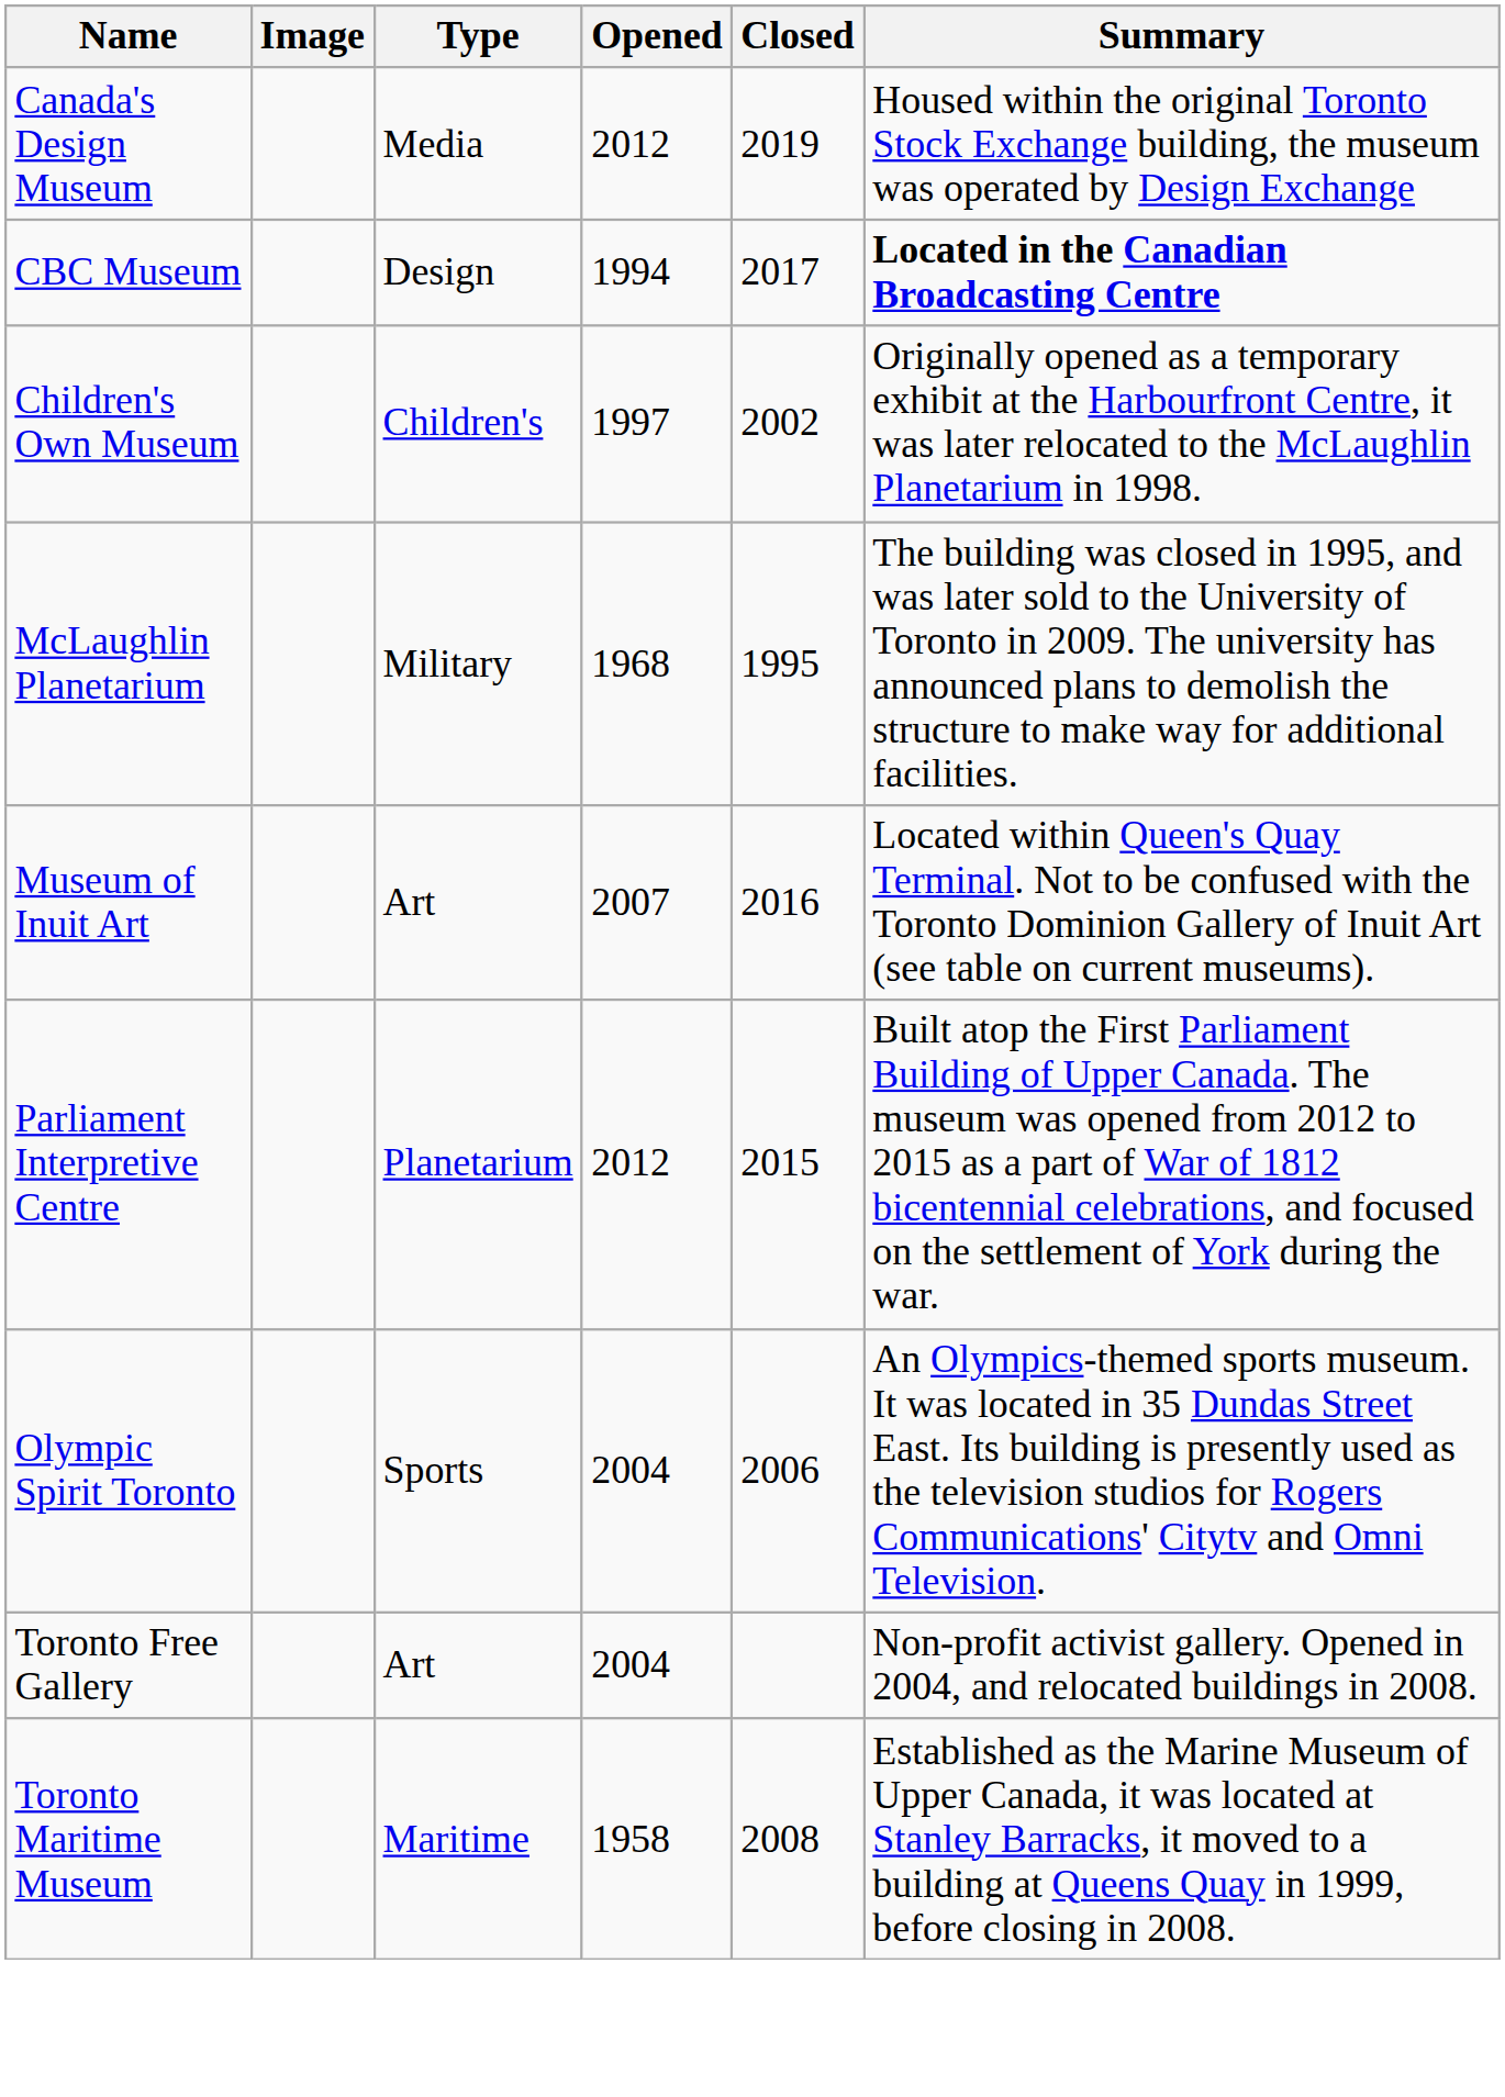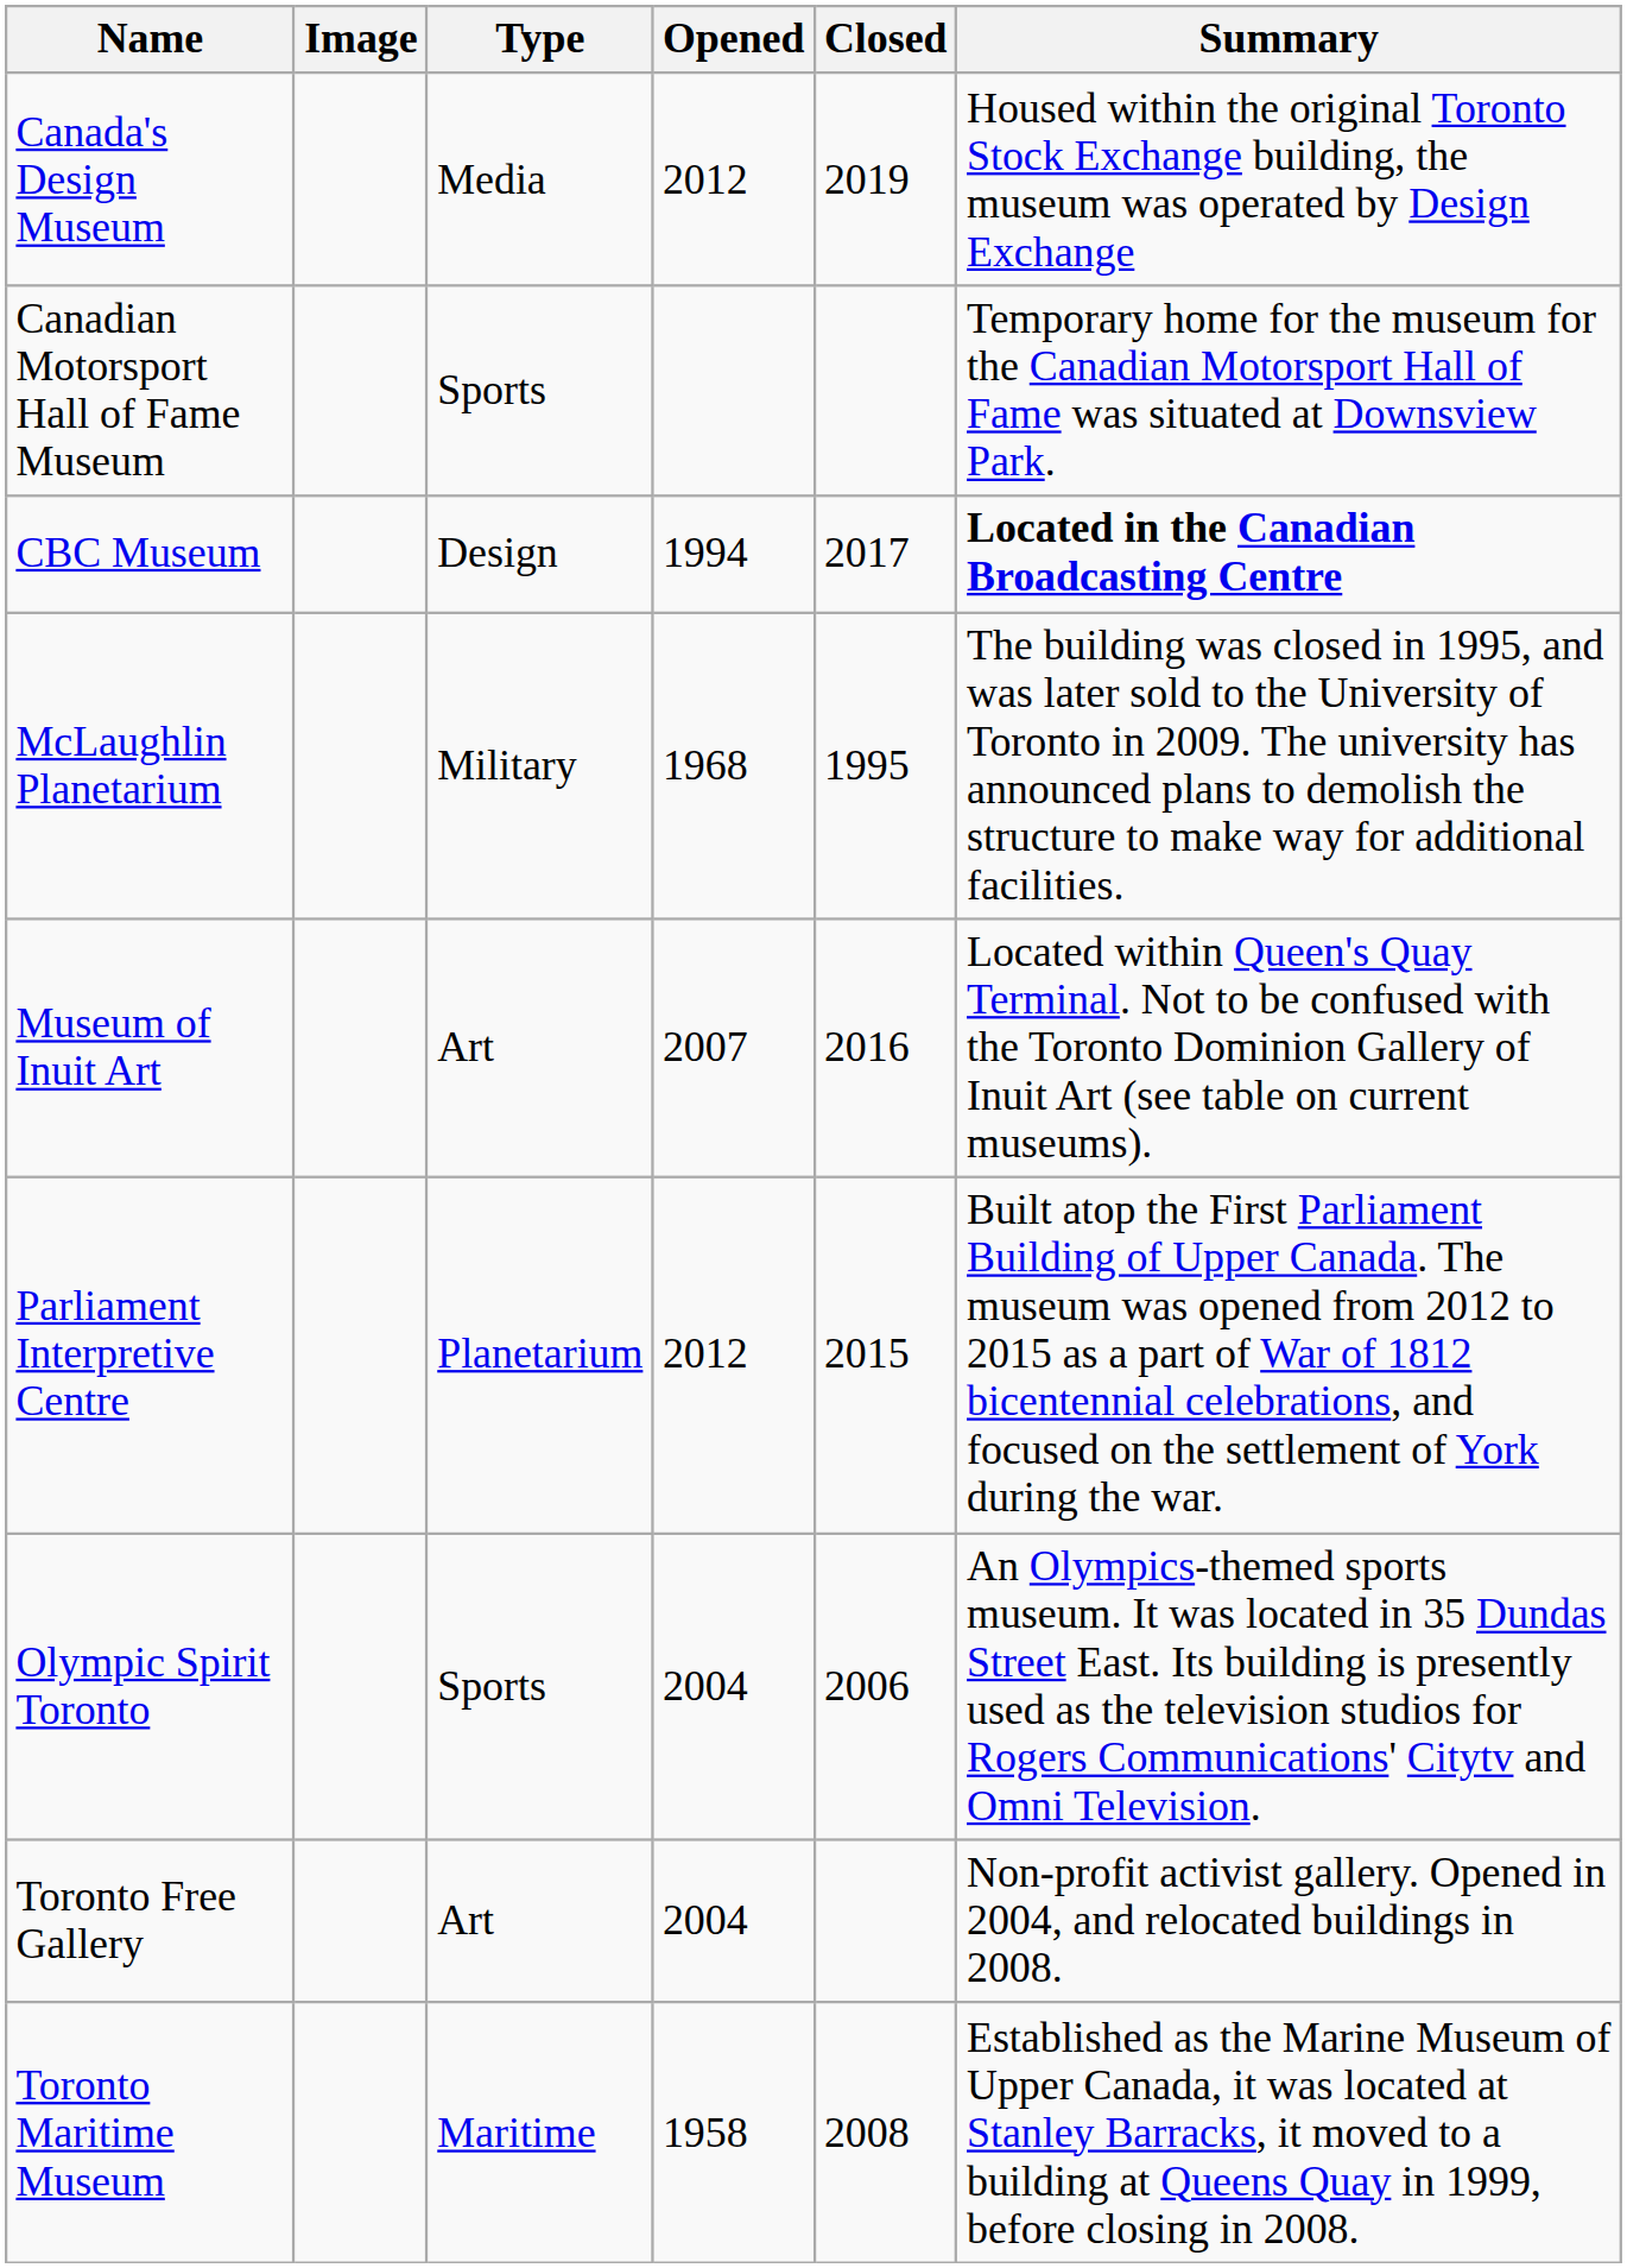 <table class="wikitable sortable">
 <tr>
 <th>Name</th>
 <th class="unsortable">Image</th>
 <th>Type</th>
 <th>Opened</th>
 <th>Closed</th>
 <th class="unsortable">Summary</th>
 </tr>
 <tr>
 <td><a href='#'>Canada's Design Museum</a></td>
 <td></td>
 <td>Media</td>
 <td>2012</td>
 <td>2019</td>
 <td>Housed within the original <a href='#'>Toronto Stock Exchange</a> building, the museum was operated by <a href='#'>Design Exchange</a></td>
 </tr>
 <tr>
+<td>Canadian Motorsport Hall of Fame Museum</td>
+<td></td>
+<td>Sports</td>
+<td></td>
+<td></td>
+<td>Temporary home for the museum for the <a href='#'>Canadian Motorsport Hall of Fame</a> was situated at <a href='#'>Downsview Park</a>.</td>
+</tr>
+<tr>
 <td><a href='#'>CBC Museum</a></td>
 <td></td>
 <td>Design</td>
 <td>1994</td>
 <td>2017</td>
 <td><strong>Located in the <a href='#'>Canadian Broadcasting Centre</a></strong></td>
-</tr>
-<tr>
-<td><a href='#'>Children's Own Museum</a></td>
-<td></td>
-<td><a href='#'>Children's</a></td>
-<td>1997</td>
-<td>2002</td>
-<td>Originally opened as a temporary exhibit at the <a href='#'>Harbourfront Centre</a>, it was later relocated to the <a href='#'>McLaughlin Planetarium</a> in 1998.</td>
 </tr>
 <tr>
 <td><a href='#'>McLaughlin Planetarium</a></td>
 <td></td>
 <td>Military</td>
 <td>1968</td>
 <td>1995</td>
 <td>The building was closed in 1995, and was later sold to the University of Toronto in 2009. The university has announced plans to demolish the structure to make way for additional facilities.</td>
 </tr>
 <tr>
 <td><a href='#'>Museum of Inuit Art</a></td>
 <td></td>
 <td>Art</td>
 <td>2007</td>
 <td>2016</td>
 <td>Located within <a href='#'>Queen's Quay Terminal</a>. Not to be confused with the Toronto Dominion Gallery of Inuit Art (see table on current museums).</td>
 </tr>
 <tr>
 <td><a href='#'>Parliament Interpretive Centre</a></td>
 <td></td>
 <td><a href='#'>Planetarium</a></td>
 <td>2012</td>
 <td>2015</td>
 <td>Built atop the First <a href='#'>Parliament Building of Upper Canada</a>. The museum was opened from 2012 to 2015 as a part of <a href='#'>War of 1812 bicentennial celebrations</a>, and focused on the settlement of <a href='#'>York</a> during the war.</td>
 </tr>
 <tr>
 <td><a href='#'>Olympic Spirit Toronto</a></td>
 <td></td>
 <td>Sports</td>
 <td>2004</td>
 <td>2006</td>
 <td>An <a href='#'>Olympics</a>-themed sports museum. It was located in 35 <a href='#'>Dundas Street</a> East. Its building is presently used as the television studios for <a href='#'>Rogers Communications</a>' <a href='#'>Citytv</a> and <a href='#'>Omni Television</a>.</td>
 </tr>
 <tr>
 <td>Toronto Free Gallery</td>
 <td></td>
 <td>Art</td>
 <td>2004</td>
 <td></td>
 <td>Non-profit activist gallery. Opened in 2004, and relocated buildings in 2008.</td>
 </tr>
 <tr>
 <td><a href='#'>Toronto Maritime Museum</a></td>
 <td></td>
 <td><a href='#'>Maritime</a></td>
 <td>1958</td>
 <td>2008</td>
 <td>Established as the Marine Museum of Upper Canada, it was located at <a href='#'>Stanley Barracks</a>, it moved to a building at <a href='#'>Queens Quay</a> in 1999, before closing in 2008.</td>
 </tr>
 </table>
